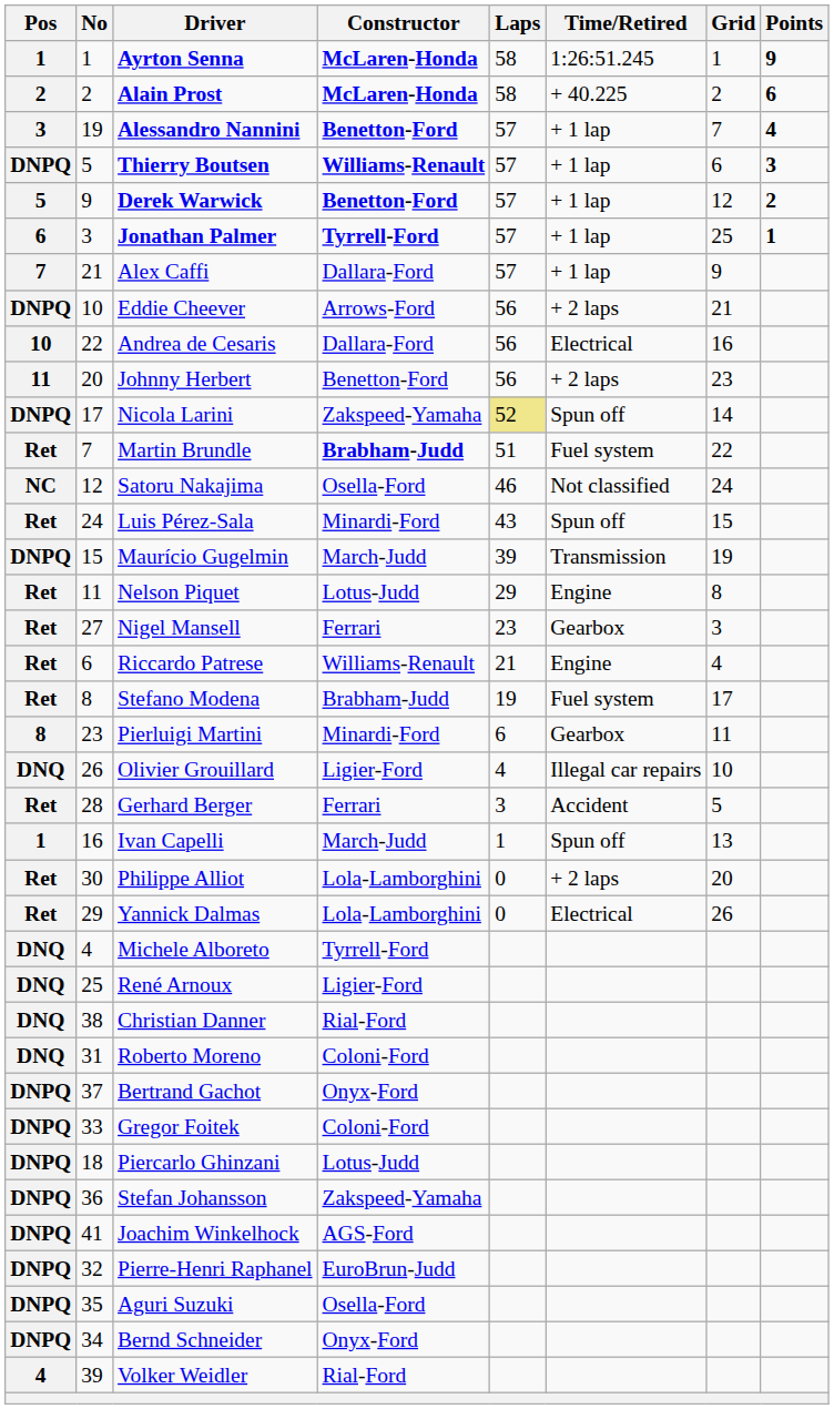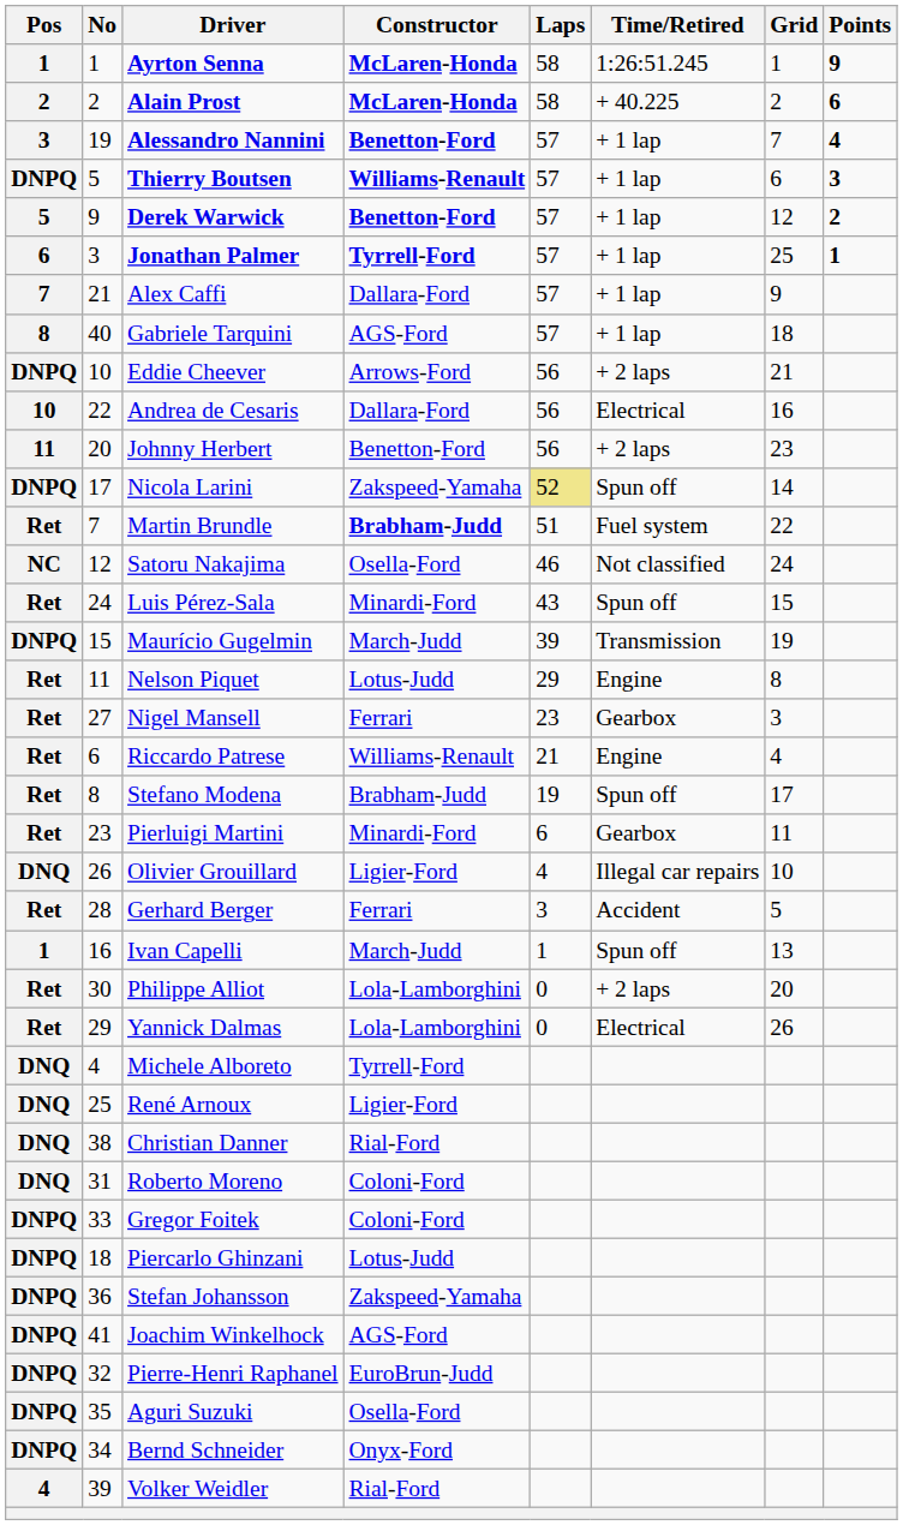 <table class="wikitable" style="font-size: 95%;">
 <tr>
 <th>Pos</th>
 <th>No</th>
 <th>Driver</th>
 <th>Constructor</th>
 <th>Laps</th>
 <th>Time/Retired</th>
 <th>Grid</th>
 <th>Points</th>
 </tr>
 <tr>
 <th>1</th>
 <td>1</td>
 <td> <strong><a href='#'>Ayrton Senna</a></strong></td>
 <td><strong><a href='#'>McLaren</a>-<a href='#'>Honda</a></strong></td>
 <td>58</td>
 <td>1:26:51.245</td>
 <td>1</td>
 <td><strong>9</strong></td>
 </tr>
 <tr>
 <th>2</th>
 <td>2</td>
 <td> <strong><a href='#'>Alain Prost</a></strong></td>
 <td><strong><a href='#'>McLaren</a>-<a href='#'>Honda</a></strong></td>
 <td>58</td>
 <td>+ 40.225</td>
 <td>2</td>
 <td><strong>6</strong></td>
 </tr>
 <tr>
 <th>3</th>
 <td>19</td>
 <td> <strong><a href='#'>Alessandro Nannini</a></strong></td>
 <td><strong><a href='#'>Benetton</a>-<a href='#'>Ford</a></strong></td>
 <td>57</td>
 <td>+ 1 lap</td>
 <td>7</td>
 <td><strong>4</strong></td>
 </tr>
 <tr>
 <th>DNPQ</th>
 <td>5</td>
 <td> <strong><a href='#'>Thierry Boutsen</a></strong></td>
 <td><strong><a href='#'>Williams</a>-<a href='#'>Renault</a></strong></td>
 <td>57</td>
 <td>+ 1 lap</td>
 <td>6</td>
 <td><strong>3</strong></td>
 </tr>
 <tr>
 <th>5</th>
 <td>9</td>
 <td> <strong><a href='#'>Derek Warwick</a></strong></td>
 <td><strong><a href='#'>Benetton</a>-<a href='#'>Ford</a></strong></td>
 <td>57</td>
 <td>+ 1 lap</td>
 <td>12</td>
 <td><strong>2</strong></td>
 </tr>
 <tr>
 <th>6</th>
 <td>3</td>
 <td> <strong><a href='#'>Jonathan Palmer</a></strong></td>
 <td><strong><a href='#'>Tyrrell</a>-<a href='#'>Ford</a></strong></td>
 <td>57</td>
 <td>+ 1 lap</td>
 <td>25</td>
 <td><strong>1</strong></td>
 </tr>
 <tr>
 <th>7</th>
 <td>21</td>
 <td> <a href='#'>Alex Caffi</a></td>
 <td><a href='#'>Dallara</a>-<a href='#'>Ford</a></td>
 <td>57</td>
 <td>+ 1 lap</td>
 <td>9</td>
+<td></td>
+</tr>
+<tr>
+<th>8</th>
+<td>40</td>
+<td> <a href='#'>Gabriele Tarquini</a></td>
+<td><a href='#'>AGS</a>-<a href='#'>Ford</a></td>
+<td>57</td>
+<td>+ 1 lap</td>
+<td>18</td>
 <td></td>
 </tr>
 <tr>
 <th>DNPQ</th>
 <td>10</td>
 <td> <a href='#'>Eddie Cheever</a></td>
 <td><a href='#'>Arrows</a>-<a href='#'>Ford</a></td>
 <td>56</td>
 <td>+ 2 laps</td>
 <td>21</td>
 <td></td>
 </tr>
 <tr>
 <th>10</th>
 <td>22</td>
 <td> <a href='#'>Andrea de Cesaris</a></td>
 <td><a href='#'>Dallara</a>-<a href='#'>Ford</a></td>
 <td>56</td>
 <td>Electrical</td>
 <td>16</td>
 <td></td>
 </tr>
 <tr>
 <th>11</th>
 <td>20</td>
 <td> <a href='#'>Johnny Herbert</a></td>
 <td><a href='#'>Benetton</a>-<a href='#'>Ford</a></td>
 <td>56</td>
 <td>+ 2 laps</td>
 <td>23</td>
 <td></td>
 </tr>
 <tr>
 <th>DNPQ</th>
 <td>17</td>
 <td> <a href='#'>Nicola Larini</a></td>
 <td><a href='#'>Zakspeed</a>-<a href='#'>Yamaha</a></td>
 <td style="background: khaki;">52</td>
 <td>Spun off</td>
 <td>14</td>
 <td></td>
 </tr>
 <tr>
 <th>Ret</th>
 <td>7</td>
 <td> <a href='#'>Martin Brundle</a></td>
 <td><strong><a href='#'>Brabham</a>-<a href='#'>Judd</a></strong></td>
 <td>51</td>
 <td>Fuel system</td>
 <td>22</td>
 <td></td>
 </tr>
 <tr>
 <th>NC</th>
 <td>12</td>
 <td> <a href='#'>Satoru Nakajima</a></td>
 <td><a href='#'>Osella</a>-<a href='#'>Ford</a></td>
 <td>46</td>
 <td>Not classified</td>
 <td>24</td>
 <td></td>
 </tr>
 <tr>
 <th>Ret</th>
 <td>24</td>
 <td> <a href='#'>Luis Pérez-Sala</a></td>
 <td><a href='#'>Minardi</a>-<a href='#'>Ford</a></td>
 <td>43</td>
 <td>Spun off</td>
 <td>15</td>
 <td></td>
 </tr>
 <tr>
 <th>DNPQ</th>
 <td>15</td>
 <td> <a href='#'>Maurício Gugelmin</a></td>
 <td><a href='#'>March</a>-<a href='#'>Judd</a></td>
 <td>39</td>
 <td>Transmission</td>
 <td>19</td>
 <td></td>
 </tr>
 <tr>
 <th>Ret</th>
 <td>11</td>
 <td> <a href='#'>Nelson Piquet</a></td>
 <td><a href='#'>Lotus</a>-<a href='#'>Judd</a></td>
 <td>29</td>
 <td>Engine</td>
 <td>8</td>
 <td></td>
 </tr>
 <tr>
 <th>Ret</th>
 <td>27</td>
 <td> <a href='#'>Nigel Mansell</a></td>
 <td><a href='#'>Ferrari</a></td>
 <td>23</td>
 <td>Gearbox</td>
 <td>3</td>
 <td></td>
 </tr>
 <tr>
 <th>Ret</th>
 <td>6</td>
 <td> <a href='#'>Riccardo Patrese</a></td>
 <td><a href='#'>Williams</a>-<a href='#'>Renault</a></td>
 <td>21</td>
 <td>Engine</td>
 <td>4</td>
 <td></td>
 </tr>
 <tr>
 <th>Ret</th>
 <td>8</td>
 <td> <a href='#'>Stefano Modena</a></td>
 <td><a href='#'>Brabham</a>-<a href='#'>Judd</a></td>
 <td>19</td>
-<td>Fuel system</td>
+<td>Spun off</td>
 <td>17</td>
 <td></td>
 </tr>
 <tr>
-<th>8</th>
+<th>Ret</th>
 <td>23</td>
 <td> <a href='#'>Pierluigi Martini</a></td>
 <td><a href='#'>Minardi</a>-<a href='#'>Ford</a></td>
 <td>6</td>
 <td>Gearbox</td>
 <td>11</td>
 <td></td>
 </tr>
 <tr>
 <th>DNQ</th>
 <td>26</td>
 <td> <a href='#'>Olivier Grouillard</a></td>
 <td><a href='#'>Ligier</a>-<a href='#'>Ford</a></td>
 <td>4</td>
 <td>Illegal car repairs</td>
 <td>10</td>
 <td></td>
 </tr>
 <tr>
 <th>Ret</th>
 <td>28</td>
 <td> <a href='#'>Gerhard Berger</a></td>
 <td><a href='#'>Ferrari</a></td>
 <td>3</td>
 <td>Accident</td>
 <td>5</td>
 <td></td>
 </tr>
 <tr>
 <th>1</th>
 <td>16</td>
 <td> <a href='#'>Ivan Capelli</a></td>
 <td><a href='#'>March</a>-<a href='#'>Judd</a></td>
 <td>1</td>
 <td>Spun off</td>
 <td>13</td>
 <td></td>
 </tr>
 <tr>
 <th>Ret</th>
 <td>30</td>
 <td> <a href='#'>Philippe Alliot</a></td>
 <td><a href='#'>Lola</a>-<a href='#'>Lamborghini</a></td>
 <td>0</td>
 <td>+ 2 laps</td>
 <td>20</td>
 <td></td>
 </tr>
 <tr>
 <th>Ret</th>
 <td>29</td>
 <td> <a href='#'>Yannick Dalmas</a></td>
 <td><a href='#'>Lola</a>-<a href='#'>Lamborghini</a></td>
 <td>0</td>
 <td>Electrical</td>
 <td>26</td>
 <td></td>
 </tr>
 <tr>
 <th>DNQ</th>
 <td>4</td>
 <td> <a href='#'>Michele Alboreto</a></td>
 <td><a href='#'>Tyrrell</a>-<a href='#'>Ford</a></td>
 <td></td>
 <td></td>
 <td></td>
 <td></td>
 </tr>
 <tr>
 <th>DNQ</th>
 <td>25</td>
 <td> <a href='#'>René Arnoux</a></td>
 <td><a href='#'>Ligier</a>-<a href='#'>Ford</a></td>
 <td></td>
 <td></td>
 <td></td>
 <td></td>
 </tr>
 <tr>
 <th>DNQ</th>
 <td>38</td>
 <td> <a href='#'>Christian Danner</a></td>
 <td><a href='#'>Rial</a>-<a href='#'>Ford</a></td>
 <td></td>
 <td></td>
 <td></td>
 <td></td>
 </tr>
 <tr>
 <th>DNQ</th>
 <td>31</td>
 <td> <a href='#'>Roberto Moreno</a></td>
 <td><a href='#'>Coloni</a>-<a href='#'>Ford</a></td>
 <td></td>
 <td></td>
 <td></td>
 <td></td>
 </tr>
 <tr>
 <th>DNPQ</th>
-<td>37</td>
-<td> <a href='#'>Bertrand Gachot</a></td>
-<td><a href='#'>Onyx</a>-<a href='#'>Ford</a></td>
-<td></td>
-<td></td>
-<td></td>
-<td></td>
-</tr>
-<tr>
-<th>DNPQ</th>
 <td>33</td>
 <td> <a href='#'>Gregor Foitek</a></td>
 <td><a href='#'>Coloni</a>-<a href='#'>Ford</a></td>
 <td></td>
 <td></td>
 <td></td>
 <td></td>
 </tr>
 <tr>
 <th>DNPQ</th>
 <td>18</td>
 <td> <a href='#'>Piercarlo Ghinzani</a></td>
 <td><a href='#'>Lotus</a>-<a href='#'>Judd</a></td>
 <td></td>
 <td></td>
 <td></td>
 <td></td>
 </tr>
 <tr>
 <th>DNPQ</th>
 <td>36</td>
 <td> <a href='#'>Stefan Johansson</a></td>
 <td><a href='#'>Zakspeed</a>-<a href='#'>Yamaha</a></td>
 <td></td>
 <td></td>
 <td></td>
 <td></td>
 </tr>
 <tr>
 <th>DNPQ</th>
 <td>41</td>
 <td> <a href='#'>Joachim Winkelhock</a></td>
 <td><a href='#'>AGS</a>-<a href='#'>Ford</a></td>
 <td></td>
 <td></td>
 <td></td>
 <td></td>
 </tr>
 <tr>
 <th>DNPQ</th>
 <td>32</td>
 <td> <a href='#'>Pierre-Henri Raphanel</a></td>
 <td><a href='#'>EuroBrun</a>-<a href='#'>Judd</a></td>
 <td></td>
 <td></td>
 <td></td>
 <td></td>
 </tr>
 <tr>
 <th>DNPQ</th>
 <td>35</td>
 <td> <a href='#'>Aguri Suzuki</a></td>
 <td><a href='#'>Osella</a>-<a href='#'>Ford</a></td>
 <td></td>
 <td></td>
 <td></td>
 <td></td>
 </tr>
 <tr>
 <th>DNPQ</th>
 <td>34</td>
 <td> <a href='#'>Bernd Schneider</a></td>
 <td><a href='#'>Onyx</a>-<a href='#'>Ford</a></td>
 <td></td>
 <td></td>
 <td></td>
 <td></td>
 </tr>
 <tr>
 <th>4</th>
 <td>39</td>
 <td> <a href='#'>Volker Weidler</a></td>
 <td><a href='#'>Rial</a>-<a href='#'>Ford</a></td>
 <td></td>
 <td></td>
 <td></td>
 <td></td>
 </tr>
 <tr>
 <th colspan="8"></th>
 </tr>
 </table>
